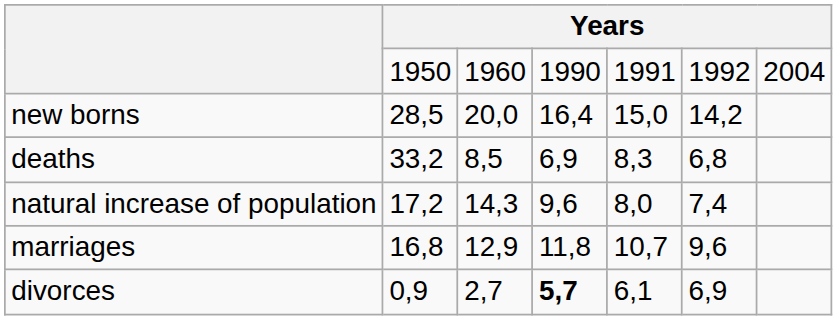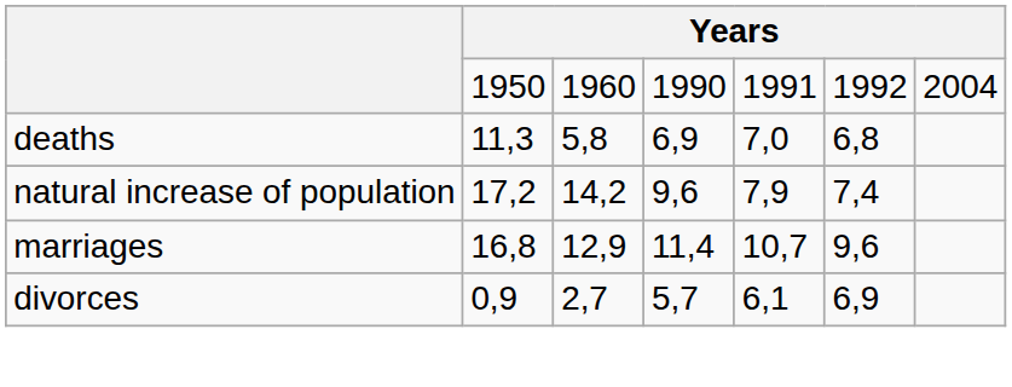 <table class="wikitable" style="text-align:left" border="1" cellpadding="2">
 <tr>
 <th rowspan="2" align="center"></th>
 <th align="center" colspan="6">Years</th>
 </tr>
 <tr>
 <td>1950</td>
 <td>1960</td>
 <td>1990</td>
 <td>1991</td>
 <td>1992</td>
 <td>2004</td>
 </tr>
 <tr>
-<td>new borns</td>
-<td>28,5</td>
-<td>20,0</td>
-<td>16,4</td>
-<td>15,0</td>
-<td>14,2</td>
-<td></td>
-</tr>
-<tr>
 <td>deaths</td>
-<td>33,2</td>
-<td>8,5</td>
+<td>11,3</td>
+<td>5,8</td>
 <td>6,9</td>
-<td>8,3</td>
+<td>7,0</td>
 <td>6,8</td>
 <td></td>
 </tr>
 <tr>
 <td>natural increase of population</td>
 <td>17,2</td>
-<td>14,3</td>
+<td>14,2</td>
 <td>9,6</td>
-<td>8,0</td>
+<td>7,9</td>
 <td>7,4</td>
 <td></td>
 </tr>
 <tr>
 <td>marriages</td>
 <td>16,8</td>
 <td>12,9</td>
-<td>11,8</td>
+<td>11,4</td>
 <td>10,7</td>
 <td>9,6</td>
 <td></td>
 </tr>
 <tr>
 <td>divorces</td>
 <td>0,9</td>
 <td>2,7</td>
-<td><strong>5,7</strong></td>
+<td>5,7</td>
 <td>6,1</td>
 <td>6,9</td>
 <td></td>
 </tr>
 </table>
